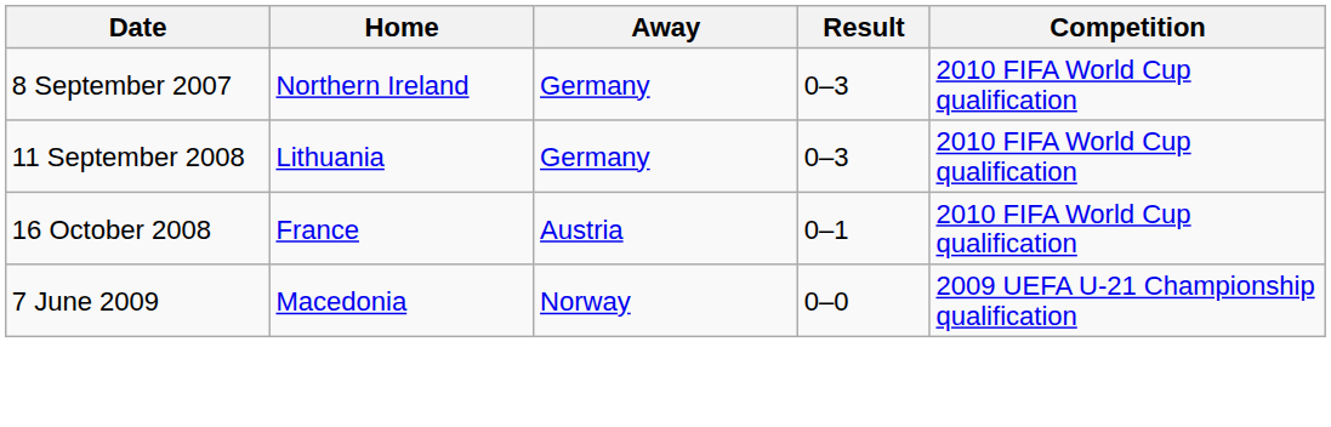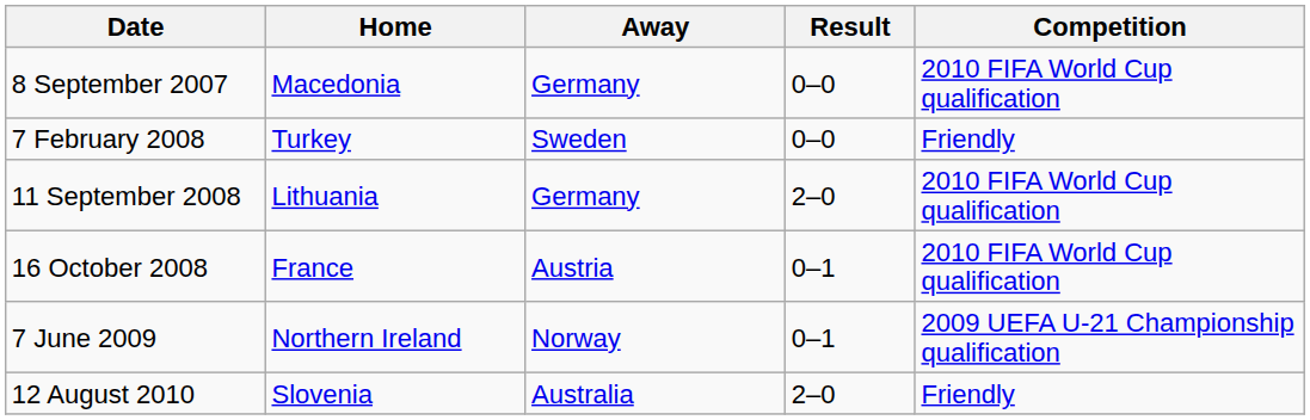 <table class="wikitable" style="text-align:center; font-size:95%;width:85%; text-align:left">
 <tr>
 <th width=20%>Date</th>
 <th width=20%>Home</th>
 <th width=20%>Away</th>
 <th width=10%>Result</th>
 <th width=50%>Competition</th>
 </tr>
 <tr>
 <td>8 September 2007</td>
-<td> <a href='#'>Northern Ireland</a></td>
+<td> <a href='#'>Macedonia</a></td>
 <td> <a href='#'>Germany</a></td>
-<td>0–3</td>
+<td>0–0</td>
 <td><a href='#'>2010 FIFA World Cup qualification</a></td>
+</tr>
+<tr>
+<td>7 February 2008</td>
+<td> <a href='#'>Turkey</a></td>
+<td> <a href='#'>Sweden</a></td>
+<td>0–0</td>
+<td><a href='#'>Friendly</a></td>
 </tr>
 <tr>
 <td>11 September 2008</td>
 <td> <a href='#'>Lithuania</a></td>
 <td> <a href='#'>Germany</a></td>
-<td>0–3</td>
+<td>2–0</td>
 <td><a href='#'>2010 FIFA World Cup qualification</a></td>
 </tr>
 <tr>
 <td>16 October 2008</td>
 <td> <a href='#'>France</a></td>
 <td> <a href='#'>Austria</a></td>
 <td>0–1</td>
 <td><a href='#'>2010 FIFA World Cup qualification</a></td>
 </tr>
 <tr>
 <td>7 June 2009</td>
-<td> <a href='#'>Macedonia</a></td>
+<td> <a href='#'>Northern Ireland</a></td>
 <td> <a href='#'>Norway</a></td>
-<td>0–0</td>
+<td>0–1</td>
 <td><a href='#'>2009 UEFA U-21 Championship qualification</a></td>
 </tr>
+<tr>
+<td>12 August 2010</td>
+<td> <a href='#'>Slovenia</a></td>
+<td> <a href='#'>Australia</a></td>
+<td>2–0</td>
+<td><a href='#'>Friendly</a></td>
+</tr>
 </table>
